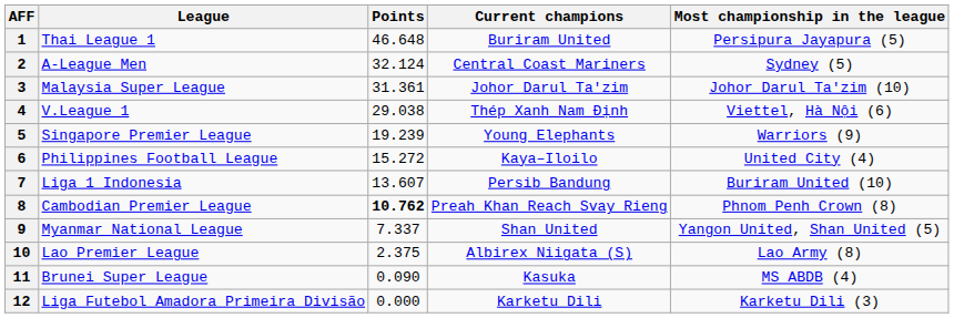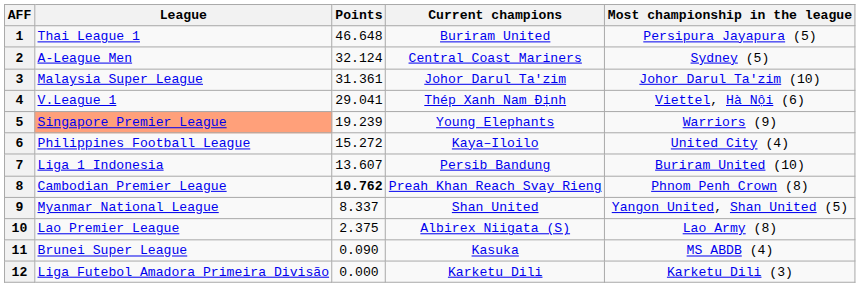 <table class="wikitable" style="text-align: center;">
 <tr>
 <th>AFF</th>
 <th>League</th>
 <th>Points</th>
 <th>Current champions</th>
 <th>Most championship in the league</th>
 </tr>
 <tr>
 <th>1</th>
 <td align="left"> <a href='#'>Thai League 1</a></td>
 <td>46.648</td>
 <td><a href='#'>Buriram United</a></td>
 <td><a href='#'>Persipura Jayapura</a> (5)</td>
 </tr>
 <tr>
 <th>2</th>
 <td align="left"> <a href='#'>A-League Men</a></td>
 <td>32.124</td>
 <td><a href='#'>Central Coast Mariners</a></td>
 <td><a href='#'>Sydney</a> (5)</td>
 </tr>
 <tr>
 <th>3</th>
 <td align="left"> <a href='#'>Malaysia Super League</a></td>
 <td>31.361</td>
 <td><a href='#'>Johor Darul Ta'zim</a></td>
 <td><a href='#'>Johor Darul Ta'zim</a> (10)</td>
 </tr>
 <tr>
 <th>4</th>
 <td align="left"> <a href='#'>V.League 1</a></td>
-<td>29.038</td>
+<td>29.041</td>
 <td><a href='#'>Thép Xanh Nam Định</a></td>
 <td><a href='#'>Viettel</a>, <a href='#'>Hà Nội</a> (6)</td>
 </tr>
 <tr>
 <th>5</th>
-<td align="left"> <a href='#'>Singapore Premier League</a></td>
+<td align="left" style="background: lightsalmon;"> <a href='#'>Singapore Premier League</a></td>
 <td>19.239</td>
 <td><a href='#'>Young Elephants</a></td>
 <td><a href='#'>Warriors</a> (9)</td>
 </tr>
 <tr>
 <th>6</th>
 <td align="left"> <a href='#'>Philippines Football League</a></td>
 <td>15.272</td>
 <td><a href='#'>Kaya–Iloilo</a></td>
 <td><a href='#'>United City</a> (4)</td>
 </tr>
 <tr>
 <th>7</th>
 <td align="left"> <a href='#'>Liga 1 Indonesia</a></td>
 <td>13.607</td>
 <td><a href='#'>Persib Bandung</a></td>
 <td><a href='#'>Buriram United</a> (10)</td>
 </tr>
 <tr>
 <th>8</th>
 <td align="left"> <a href='#'>Cambodian Premier League</a></td>
 <td><strong>10.762</strong></td>
 <td><a href='#'>Preah Khan Reach Svay Rieng</a></td>
 <td><a href='#'>Phnom Penh Crown</a> (8)</td>
 </tr>
 <tr>
 <th>9</th>
 <td align="left"> <a href='#'>Myanmar National League</a></td>
-<td>7.337</td>
+<td>8.337</td>
 <td><a href='#'>Shan United</a></td>
 <td><a href='#'>Yangon United</a>, <a href='#'>Shan United</a> (5)</td>
 </tr>
 <tr>
 <th>10</th>
 <td align=left> <a href='#'>Lao Premier League</a></td>
 <td>2.375</td>
 <td><a href='#'>Albirex Niigata (S)</a></td>
 <td><a href='#'>Lao Army</a> (8)</td>
 </tr>
 <tr>
 <th>11</th>
 <td align="left"> <a href='#'>Brunei Super League</a></td>
 <td>0.090</td>
 <td><a href='#'>Kasuka</a></td>
 <td><a href='#'>MS ABDB</a> (4)</td>
 </tr>
 <tr>
 <th>12</th>
 <td align="left"> <a href='#'>Liga Futebol Amadora Primeira Divisão</a></td>
 <td>0.000</td>
 <td><a href='#'>Karketu Dili</a></td>
 <td><a href='#'>Karketu Dili</a> (3)</td>
 </tr>
 </table>
